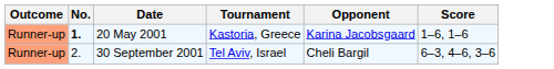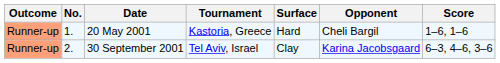 <table class="sortable wikitable" style=font-size:97%>
 <tr>
 <th>Outcome</th>
 <th>No.</th>
 <th>Date</th>
 <th>Tournament</th>
+<th>Surface</th>
 <th>Opponent</th>
 <th>Score</th>
 </tr>
 <tr style="background:#f0f8ff;">
 <td style="background:#ffa07a;">Runner-up</td>
-<td><strong>1.</strong></td>
+<td>1.</td>
 <td>20 May 2001</td>
 <td><a href='#'>Kastoria</a>, Greece</td>
-<td> <a href='#'>Karina Jacobsgaard</a></td>
+<td>Hard</td>
+<td> Cheli Bargil</td>
 <td>1–6, 1–6</td>
 </tr>
 <tr style="background:#f0f8ff;">
 <td style="background:#ffa07a;">Runner-up</td>
 <td>2.</td>
 <td>30 September 2001</td>
 <td><a href='#'>Tel Aviv</a>, Israel</td>
-<td> Cheli Bargil</td>
+<td>Clay</td>
+<td> <a href='#'>Karina Jacobsgaard</a></td>
 <td>6–3, 4–6, 3–6</td>
 </tr>
 </table>
